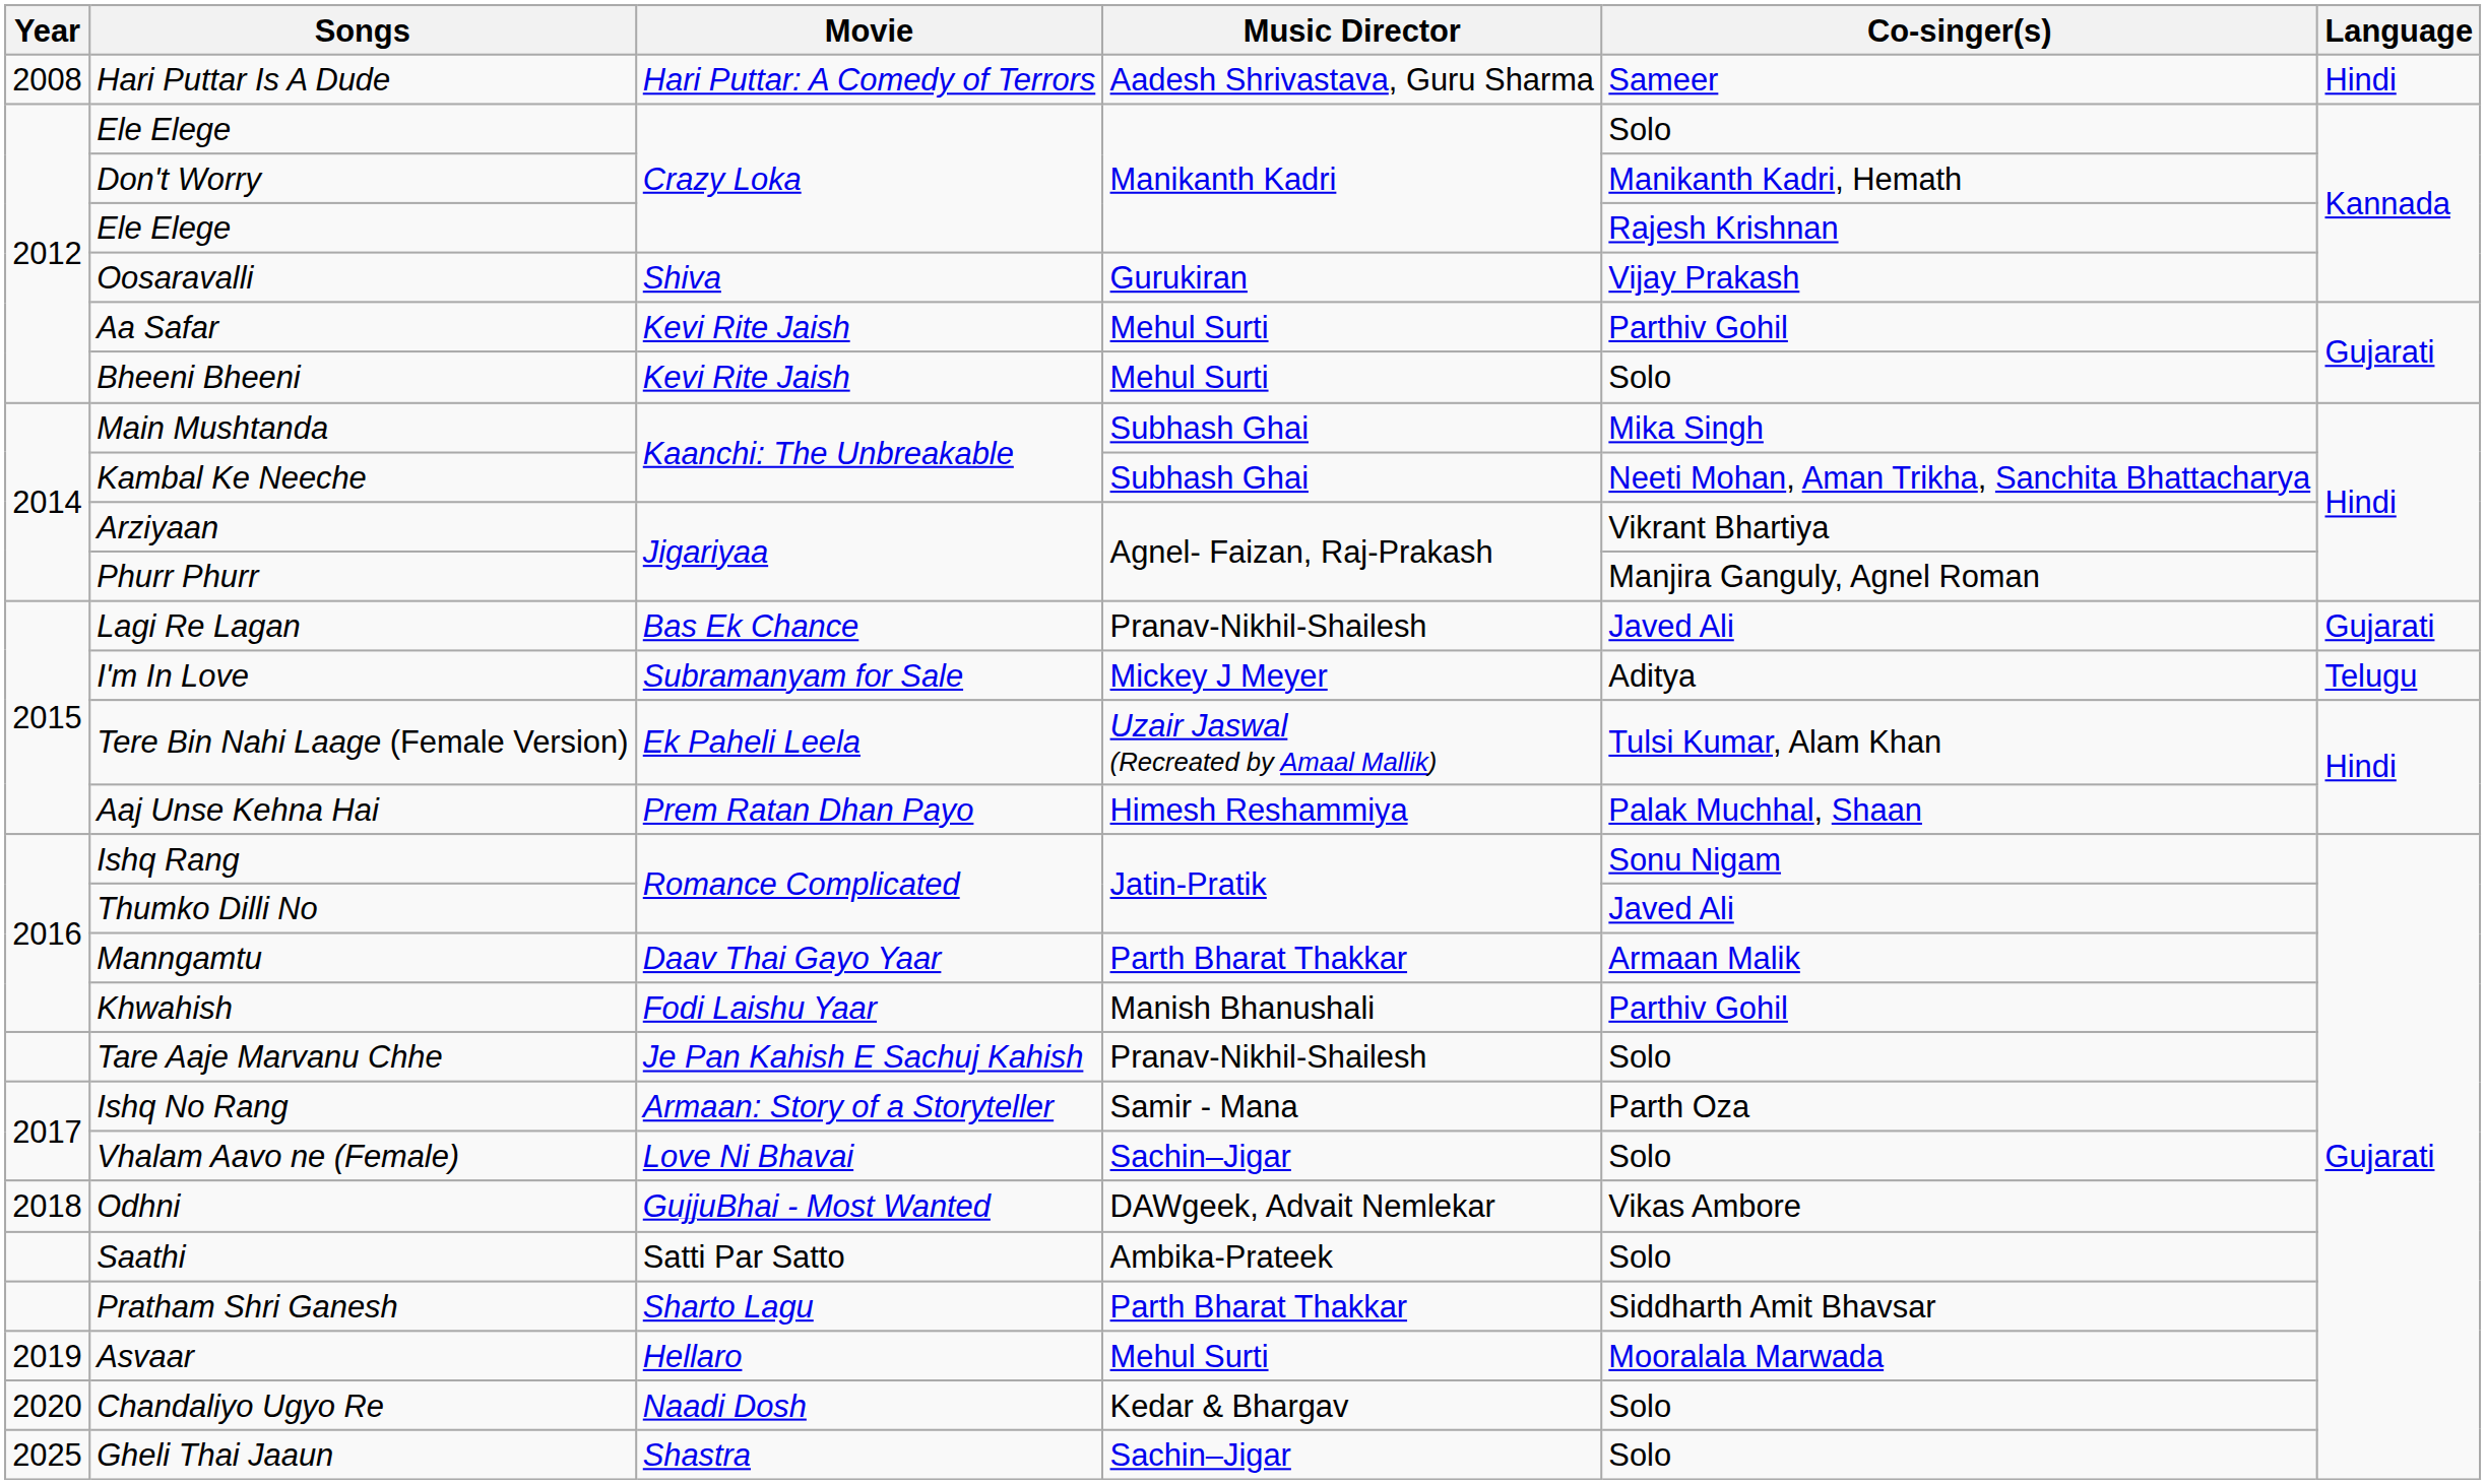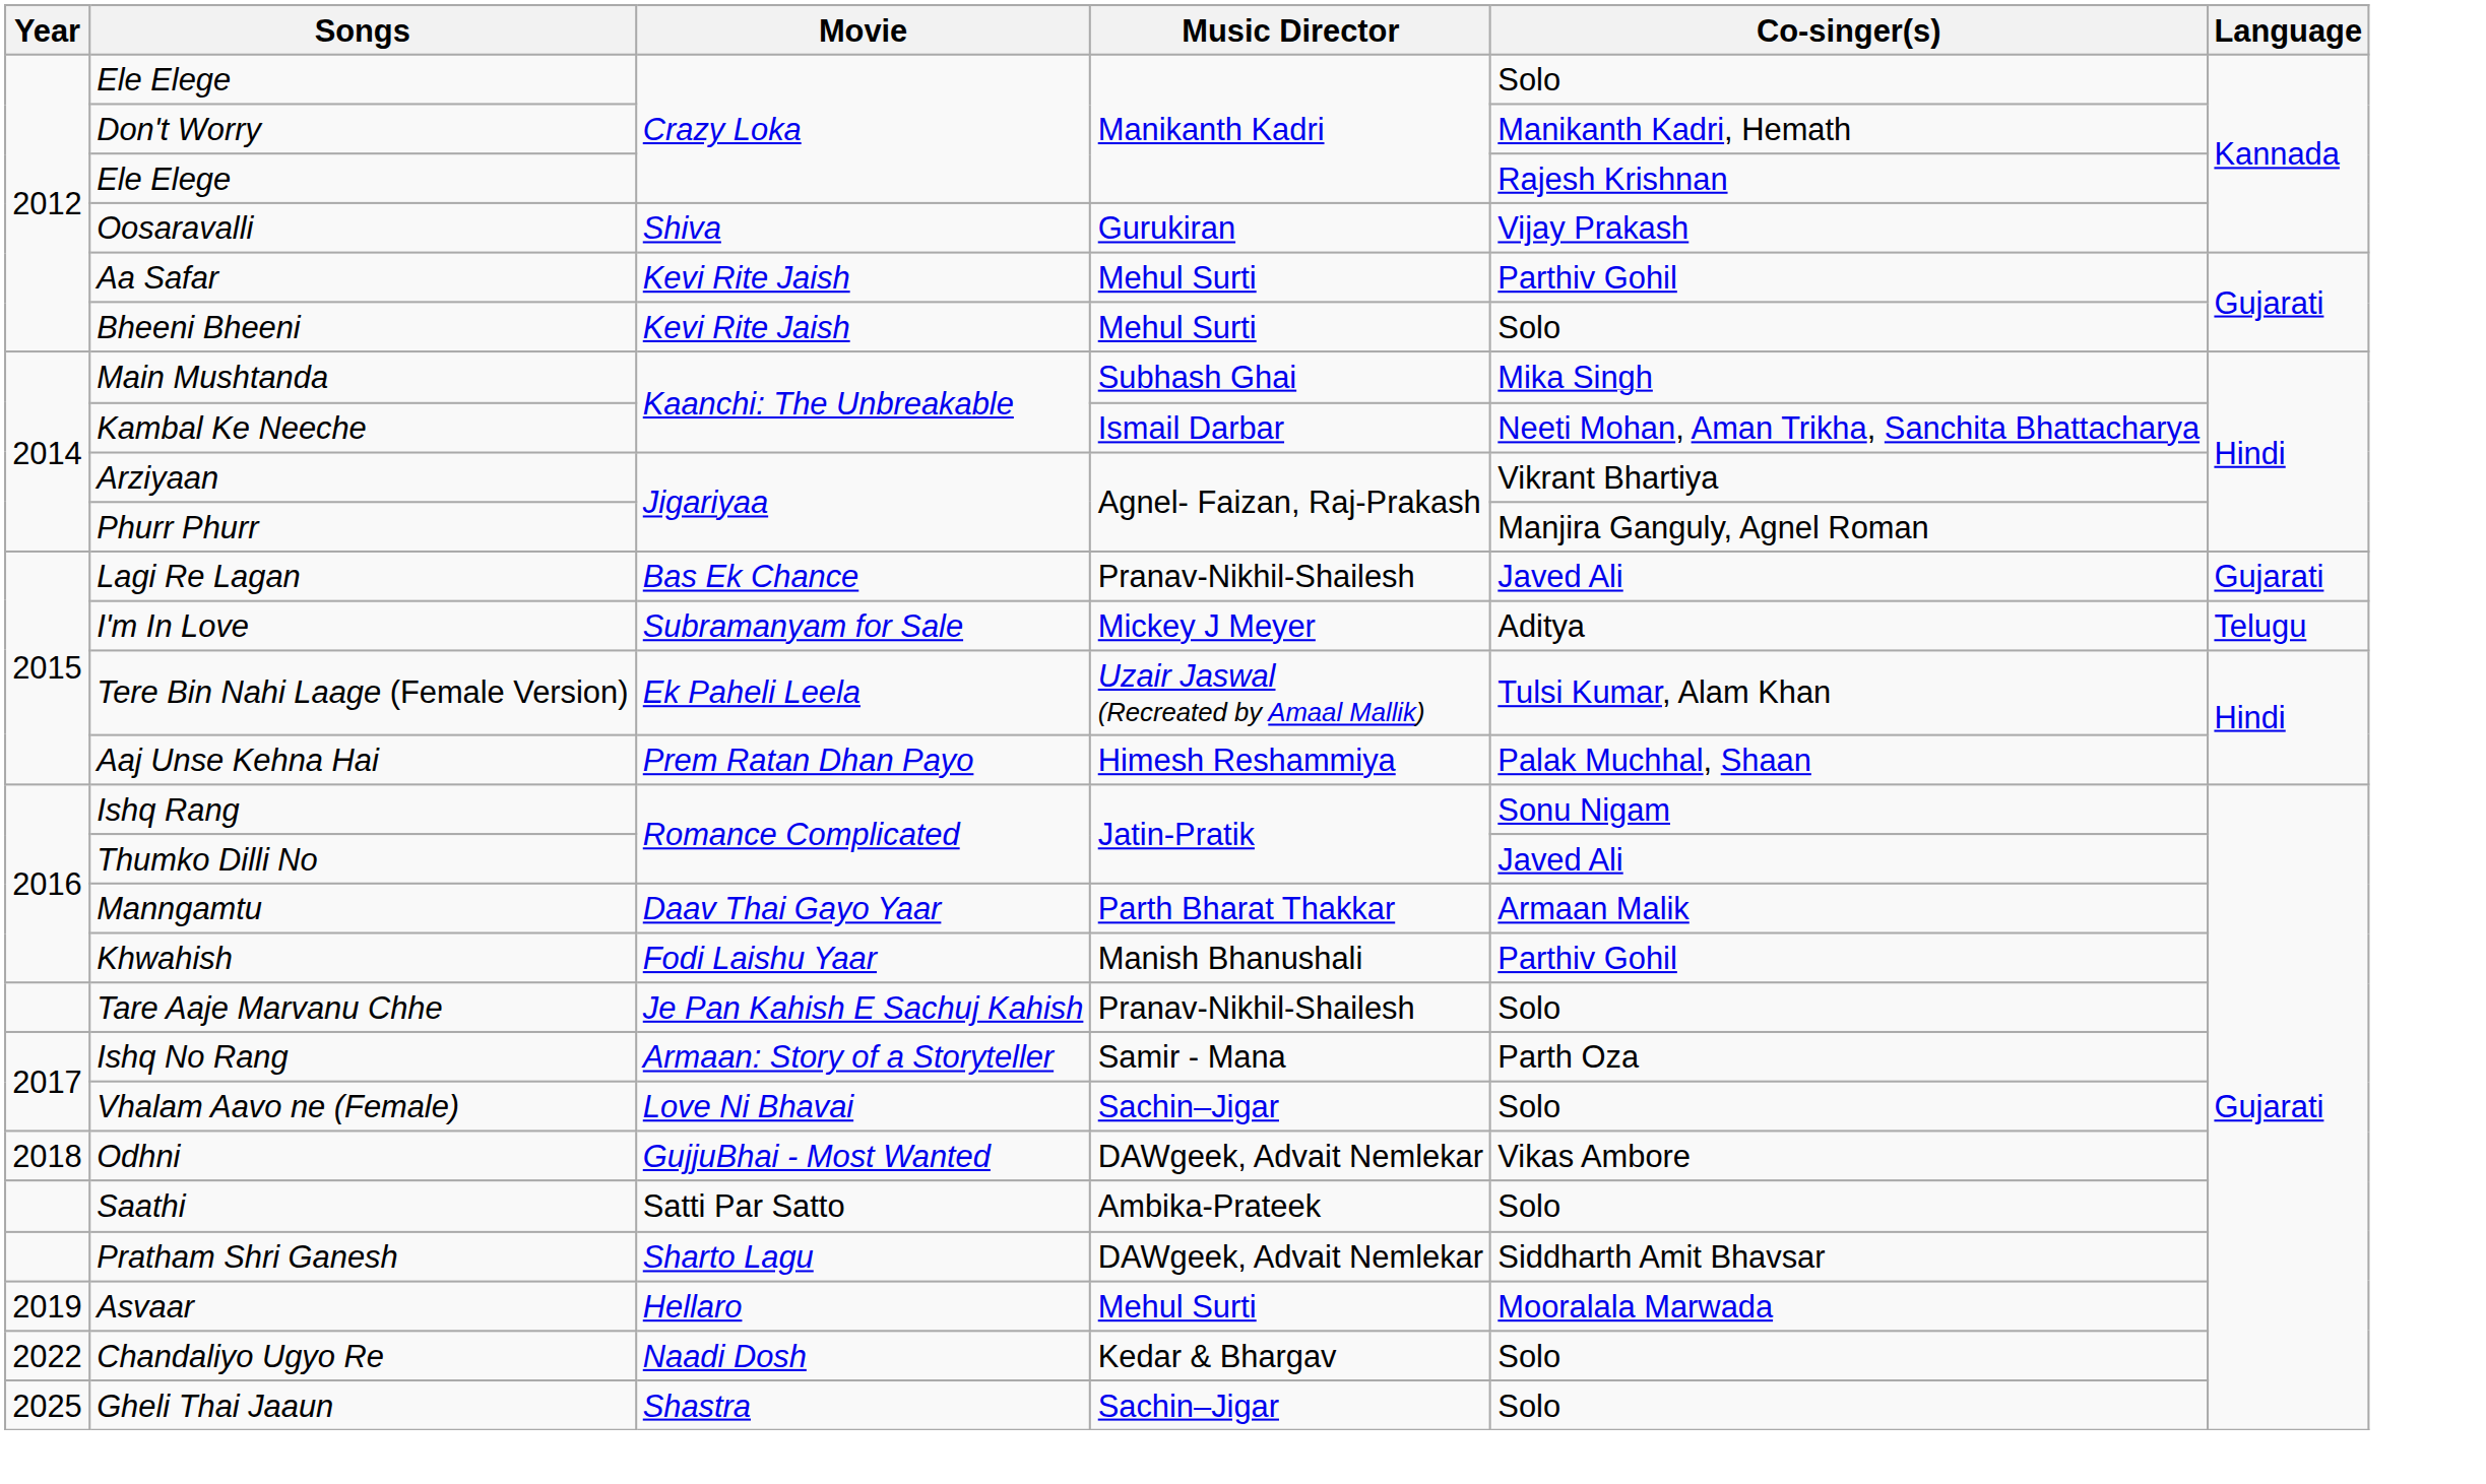 <table class="wikitable" style="font-size:95%;">
 <tr>
 <th>Year</th>
 <th>Songs</th>
 <th>Movie</th>
 <th>Music Director</th>
 <th>Co-singer(s)</th>
 <th>Language</th>
-</tr>
-<tr>
-<td>2008</td>
-<td><em>Hari Puttar Is A Dude</em></td>
-<td><em><a href='#'>Hari Puttar: A Comedy of Terrors</a></em></td>
-<td><a href='#'>Aadesh Shrivastava</a>, Guru Sharma</td>
-<td><a href='#'>Sameer</a></td>
-<td><a href='#'>Hindi</a></td>
 </tr>
 <tr>
 <td rowspan="6">2012</td>
 <td><em>Ele Elege</em></td>
 <td rowspan="3"><em><a href='#'>Crazy Loka</a></em></td>
 <td rowspan="3"><a href='#'>Manikanth Kadri</a></td>
 <td>Solo</td>
 <td rowspan="4"><a href='#'>Kannada</a></td>
 </tr>
 <tr>
 <td><em>Don't Worry</em></td>
 <td><a href='#'>Manikanth Kadri</a>, Hemath</td>
 </tr>
 <tr>
 <td><em>Ele Elege</em></td>
 <td><a href='#'>Rajesh Krishnan</a></td>
 </tr>
 <tr>
 <td><em>Oosaravalli</em></td>
 <td><em><a href='#'>Shiva</a></em></td>
 <td><a href='#'>Gurukiran</a></td>
 <td><a href='#'>Vijay Prakash</a></td>
 </tr>
 <tr>
 <td><em>Aa Safar</em></td>
 <td><em><a href='#'>Kevi Rite Jaish</a></em></td>
 <td><a href='#'>Mehul Surti</a></td>
 <td><a href='#'>Parthiv Gohil</a></td>
 <td rowspan="2"><a href='#'>Gujarati</a></td>
 </tr>
 <tr>
 <td><em>Bheeni Bheeni</em></td>
 <td><em><a href='#'>Kevi Rite Jaish</a></em></td>
 <td><a href='#'>Mehul Surti</a></td>
 <td>Solo</td>
 </tr>
 <tr>
 <td rowspan="4">2014</td>
 <td><em>Main Mushtanda</em></td>
 <td rowspan="2"><em><a href='#'>Kaanchi: The Unbreakable</a></em></td>
 <td><a href='#'>Subhash Ghai</a></td>
 <td><a href='#'>Mika Singh</a></td>
 <td rowspan="4"><a href='#'>Hindi</a></td>
 </tr>
 <tr>
 <td><em>Kambal Ke Neeche</em></td>
-<td><a href='#'>Subhash Ghai</a></td>
+<td><a href='#'>Ismail Darbar</a></td>
 <td><a href='#'>Neeti Mohan</a>, <a href='#'>Aman Trikha</a>, <a href='#'>Sanchita Bhattacharya</a></td>
 </tr>
 <tr>
 <td><em>Arziyaan</em></td>
 <td rowspan="2"><em><a href='#'>Jigariyaa</a></em></td>
 <td rowspan="2">Agnel- Faizan, Raj-Prakash</td>
 <td>Vikrant Bhartiya</td>
 </tr>
 <tr>
 <td><em>Phurr Phurr</em></td>
 <td>Manjira Ganguly, Agnel Roman</td>
 </tr>
 <tr>
 <td rowspan="4">2015</td>
 <td><em>Lagi Re Lagan</em></td>
 <td><em><a href='#'>Bas Ek Chance</a></em></td>
 <td>Pranav-Nikhil-Shailesh</td>
 <td><a href='#'>Javed Ali</a></td>
 <td><a href='#'>Gujarati</a></td>
 </tr>
 <tr>
 <td><em>I'm In Love</em></td>
 <td><em><a href='#'>Subramanyam for Sale</a></em></td>
 <td><a href='#'>Mickey J Meyer</a></td>
 <td>Aditya</td>
 <td><a href='#'>Telugu</a></td>
 </tr>
 <tr>
 <td><em>Tere Bin Nahi Laage</em> (Female Version)</td>
 <td><em><a href='#'>Ek Paheli Leela</a></em></td>
 <td><em><a href='#'>Uzair Jaswal</a><br><small>(Recreated by <a href='#'>Amaal Mallik</a>)</small></em></td>
 <td><a href='#'>Tulsi Kumar</a>, Alam Khan</td>
 <td rowspan="2"><a href='#'>Hindi</a></td>
 </tr>
 <tr>
 <td><em>Aaj Unse Kehna Hai</em></td>
 <td><em><a href='#'>Prem Ratan Dhan Payo</a></em></td>
 <td><a href='#'>Himesh Reshammiya</a></td>
 <td><a href='#'>Palak Muchhal</a>, <a href='#'>Shaan</a></td>
 </tr>
 <tr>
 <td rowspan="4">2016</td>
 <td><em>Ishq Rang</em></td>
 <td rowspan="2"><em><a href='#'>Romance Complicated</a></em></td>
 <td rowspan="2"><a href='#'>Jatin-Pratik</a></td>
 <td><a href='#'>Sonu Nigam</a></td>
 <td rowspan="13"><a href='#'>Gujarati</a></td>
 </tr>
 <tr>
 <td><em>Thumko Dilli No</em></td>
 <td><a href='#'>Javed Ali</a></td>
 </tr>
 <tr>
 <td><em>Manngamtu</em></td>
 <td><em><a href='#'>Daav Thai Gayo Yaar</a></em></td>
 <td><a href='#'>Parth Bharat Thakkar</a></td>
 <td><a href='#'>Armaan Malik</a></td>
 </tr>
 <tr>
 <td><em>Khwahish</em></td>
 <td><em><a href='#'>Fodi Laishu Yaar</a></em></td>
 <td>Manish Bhanushali</td>
 <td><a href='#'>Parthiv Gohil</a></td>
 </tr>
 <tr>
 <td></td>
 <td><em>Tare Aaje Marvanu Chhe</em></td>
 <td><em><a href='#'>Je Pan Kahish E Sachuj Kahish</a></em></td>
 <td>Pranav-Nikhil-Shailesh</td>
 <td>Solo</td>
 </tr>
 <tr>
 <td rowspan="2">2017</td>
 <td><em>Ishq No Rang</em></td>
 <td><em><a href='#'>Armaan: Story of a Storyteller</a></em></td>
 <td>Samir - Mana</td>
 <td>Parth Oza</td>
 </tr>
 <tr>
 <td><em>Vhalam Aavo ne (Female)</em></td>
 <td><em><a href='#'>Love Ni Bhavai</a></em></td>
 <td><a href='#'>Sachin–Jigar</a></td>
 <td>Solo</td>
 </tr>
 <tr>
 <td>2018</td>
 <td><em>Odhni</em></td>
 <td><em><a href='#'>GujjuBhai - Most Wanted</a></em></td>
 <td>DAWgeek, Advait Nemlekar</td>
 <td>Vikas Ambore</td>
 </tr>
 <tr>
 <td></td>
 <td><em>Saathi</em></td>
 <td>Satti Par Satto</td>
 <td>Ambika-Prateek</td>
 <td>Solo</td>
 </tr>
 <tr>
 <td></td>
 <td><em>Pratham Shri Ganesh</em></td>
 <td><em><a href='#'>Sharto Lagu</a></em></td>
-<td><a href='#'>Parth Bharat Thakkar</a></td>
+<td>DAWgeek, Advait Nemlekar</td>
 <td>Siddharth Amit Bhavsar</td>
 </tr>
 <tr>
 <td>2019</td>
 <td><em>Asvaar</em></td>
 <td><em><a href='#'>Hellaro</a></em></td>
 <td><a href='#'>Mehul Surti</a></td>
 <td><a href='#'>Mooralala Marwada</a></td>
 </tr>
 <tr>
-<td>2020</td>
+<td>2022</td>
 <td><em>Chandaliyo Ugyo Re</em></td>
 <td><em><a href='#'>Naadi Dosh</a></em></td>
 <td>Kedar & Bhargav</td>
 <td>Solo</td>
 </tr>
 <tr>
 <td>2025</td>
 <td><em>Gheli Thai Jaaun</em></td>
 <td><em><a href='#'>Shastra</a></em></td>
 <td><a href='#'>Sachin–Jigar</a></td>
 <td>Solo</td>
 </tr>
 </table>
